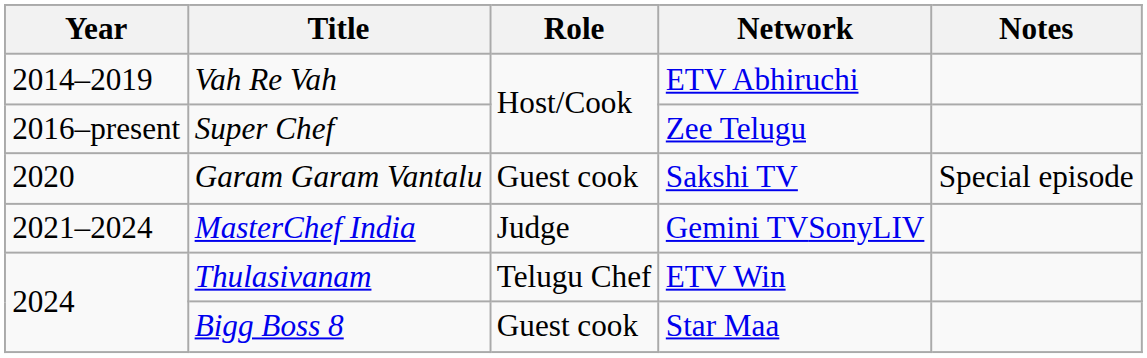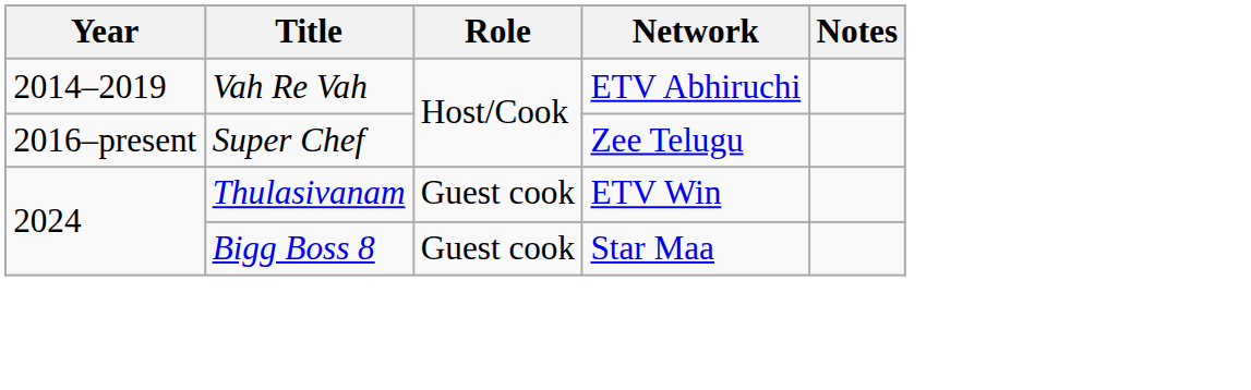 <table class="wikitable">
 <tr>
 <th>Year</th>
 <th>Title</th>
 <th>Role</th>
 <th>Network</th>
 <th>Notes</th>
 </tr>
 <tr>
 <td>2014–2019</td>
 <td><em>Vah Re Vah</em></td>
 <td rowspan="2">Host/Cook</td>
 <td><a href='#'>ETV Abhiruchi</a></td>
 <td></td>
 </tr>
 <tr>
 <td>2016–present</td>
 <td><em>Super Chef</em></td>
 <td><a href='#'>Zee Telugu</a></td>
 <td></td>
 </tr>
 <tr>
-<td>2020</td>
-<td><em>Garam Garam Vantalu</em></td>
-<td>Guest cook</td>
-<td><a href='#'>Sakshi TV</a></td>
-<td>Special episode</td>
-</tr>
-<tr>
-<td>2021–2024</td>
-<td><a href='#'><em>MasterChef India</em></a></td>
-<td>Judge</td>
-<td><a href='#'>Gemini TV</a><a href='#'>SonyLIV</a></td>
-<td></td>
-</tr>
-<tr>
 <td rowspan="2">2024</td>
 <td><em><a href='#'>Thulasivanam</a></em></td>
-<td>Telugu Chef</td>
+<td>Guest cook</td>
 <td><a href='#'>ETV Win</a></td>
 <td></td>
 </tr>
 <tr>
 <td><a href='#'><em>Bigg Boss 8</em></a></td>
 <td>Guest cook</td>
 <td><a href='#'>Star Maa</a></td>
 <td></td>
 </tr>
 </table>
